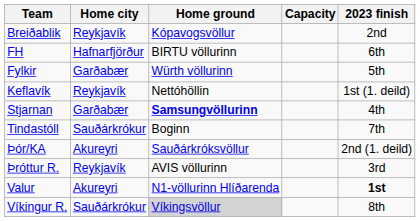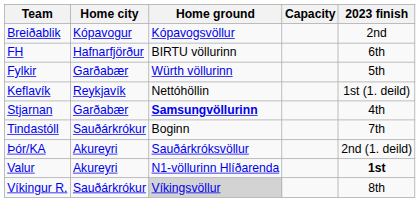 <table class="wikitable sortable">
 <tr>
 <th>Team</th>
 <th>Home city</th>
 <th>Home ground</th>
 <th>Capacity</th>
 <th data-sort-type="number">2023 finish</th>
 </tr>
 <tr>
 <td><a href='#'>Breiðablik</a></td>
-<td><a href='#'>Reykjavík</a></td>
+<td><a href='#'>Kópavogur</a></td>
 <td><a href='#'>Kópavogsvöllur</a></td>
 <td style="text-align:center"></td>
 <td style="text-align:center">2nd</td>
 </tr>
 <tr>
 <td><a href='#'>FH</a></td>
 <td><a href='#'>Hafnarfjörður</a></td>
 <td>BIRTU völlurinn</td>
 <td style="text-align:center"></td>
 <td style="text-align:center">6th</td>
 </tr>
 <tr>
 <td><a href='#'>Fylkir</a></td>
 <td><a href='#'>Garðabær</a></td>
 <td><a href='#'>Würth völlurinn</a></td>
 <td style="text-align:center"></td>
 <td style="text-align:center">5th</td>
 </tr>
 <tr>
 <td><a href='#'>Keflavík</a></td>
 <td><a href='#'>Reykjavík</a></td>
 <td>Nettóhöllin</td>
 <td style="text-align:center"></td>
 <td style="text-align:center">1st (1. deild)</td>
 </tr>
 <tr>
 <td><a href='#'>Stjarnan</a></td>
 <td><a href='#'>Garðabær</a></td>
 <td><strong><a href='#'>Samsungvöllurinn</a></strong></td>
 <td style="text-align:center"></td>
 <td style="text-align:center">4th</td>
 </tr>
 <tr>
 <td><a href='#'>Tindastóll</a></td>
 <td><a href='#'>Sauðárkrókur</a></td>
 <td>Boginn</td>
 <td style="text-align:center"></td>
 <td style="text-align:center">7th</td>
 </tr>
 <tr>
 <td><a href='#'>Þór/KA</a></td>
 <td><a href='#'>Akureyri</a></td>
 <td><a href='#'>Sauðárkróksvöllur</a></td>
 <td style="text-align:center"></td>
 <td style="text-align:center">2nd (1. deild)</td>
 </tr>
 <tr>
-<td><a href='#'>Þróttur R.</a></td>
-<td><a href='#'>Reykjavík</a></td>
-<td>AVIS völlurinn</td>
-<td style="text-align:center"></td>
-<td style="text-align:center">3rd</td>
-</tr>
-<tr>
 <td><a href='#'>Valur</a></td>
 <td><a href='#'>Akureyri</a></td>
 <td><a href='#'>N1-völlurinn Hlíðarenda</a></td>
 <td style="text-align:center"></td>
 <td style="text-align:center"><strong>1st</strong></td>
 </tr>
 <tr>
 <td><a href='#'>Víkingur R.</a></td>
 <td><a href='#'>Sauðárkrókur</a></td>
 <td style="background: lightgrey;"><a href='#'>Víkingsvöllur</a></td>
 <td style="text-align:center"></td>
 <td style="text-align:center">8th</td>
 </tr>
 </table>
